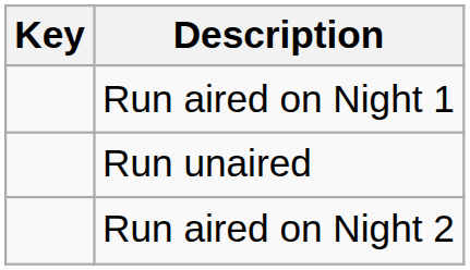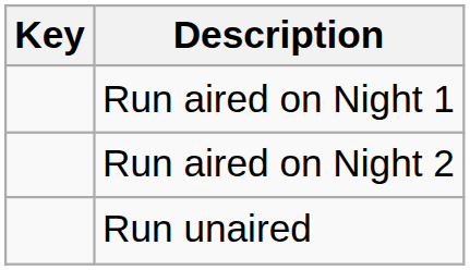 <table class="wikitable">
 <tr>
 <th scope="col">Key</th>
 <th scope="col">Description</th>
 </tr>
 <tr>
 <td style="text-align:center; height:20px; width:20px"></td>
 <td>Run aired on Night 1</td>
 </tr>
 <tr>
 <td style="text-align:center; height:20px; width:20px"></td>
-<td>Run unaired</td>
+<td>Run aired on Night 2</td>
 </tr>
 <tr>
 <td style="text-align:center; height:20px; width:20px"></td>
-<td>Run aired on Night 2</td>
+<td>Run unaired</td>
 </tr>
 </table>
